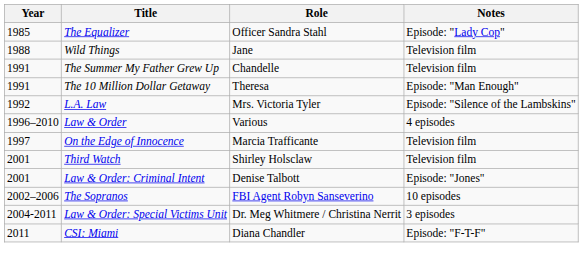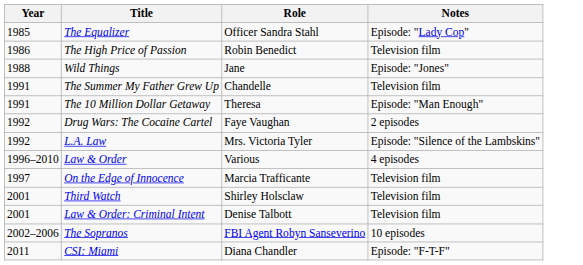 <table class="wikitable sortable">
 <tr>
 <th>Year</th>
 <th>Title</th>
 <th>Role</th>
 <th>Notes</th>
 </tr>
 <tr>
 <td>1985</td>
 <td><em><a href='#'>The Equalizer</a></em></td>
 <td>Officer Sandra Stahl</td>
 <td>Episode: "<a href='#'>Lady Cop</a>"</td>
 </tr>
 <tr>
+<td>1986</td>
+<td><em>The High Price of Passion</em></td>
+<td>Robin Benedict</td>
+<td>Television film</td>
+</tr>
+<tr>
 <td>1988</td>
 <td><em>Wild Things</em></td>
 <td>Jane</td>
-<td>Television film</td>
+<td>Episode: "Jones"</td>
 </tr>
 <tr>
 <td>1991</td>
 <td><em>The Summer My Father Grew Up</em></td>
 <td>Chandelle</td>
 <td>Television film</td>
 </tr>
 <tr>
 <td>1991</td>
 <td><em>The 10 Million Dollar Getaway</em></td>
 <td>Theresa</td>
 <td>Episode: "Man Enough"</td>
+</tr>
+<tr>
+<td>1992</td>
+<td><em>Drug Wars: The Cocaine Cartel</em></td>
+<td>Faye Vaughan</td>
+<td>2 episodes</td>
 </tr>
 <tr>
 <td>1992</td>
 <td><em><a href='#'>L.A. Law</a></em></td>
 <td>Mrs. Victoria Tyler</td>
 <td>Episode: "Silence of the Lambskins"</td>
 </tr>
 <tr>
 <td>1996–2010</td>
 <td><em><a href='#'>Law & Order</a></em></td>
 <td>Various</td>
 <td>4 episodes</td>
 </tr>
 <tr>
 <td>1997</td>
 <td><em><a href='#'>On the Edge of Innocence</a></em></td>
 <td>Marcia Trafficante</td>
 <td>Television film</td>
 </tr>
 <tr>
 <td>2001</td>
 <td><em><a href='#'>Third Watch</a></em></td>
 <td>Shirley Holsclaw</td>
 <td>Television film</td>
 </tr>
 <tr>
 <td>2001</td>
 <td><em><a href='#'>Law & Order: Criminal Intent</a></em></td>
 <td>Denise Talbott</td>
-<td>Episode: "Jones"</td>
+<td>Television film</td>
 </tr>
 <tr>
 <td>2002–2006</td>
 <td><em><a href='#'>The Sopranos</a></em></td>
 <td><a href='#'>FBI Agent Robyn Sanseverino</a></td>
 <td>10 episodes</td>
 </tr>
 <tr>
-<td>2004-2011</td>
-<td><em><a href='#'>Law & Order: Special Victims Unit</a></em></td>
-<td>Dr. Meg Whitmere / Christina Nerrit</td>
-<td>3 episodes</td>
-</tr>
-<tr>
 <td>2011</td>
 <td><em><a href='#'>CSI: Miami</a></em></td>
 <td>Diana Chandler</td>
 <td>Episode: "F-T-F"</td>
 </tr>
 </table>
